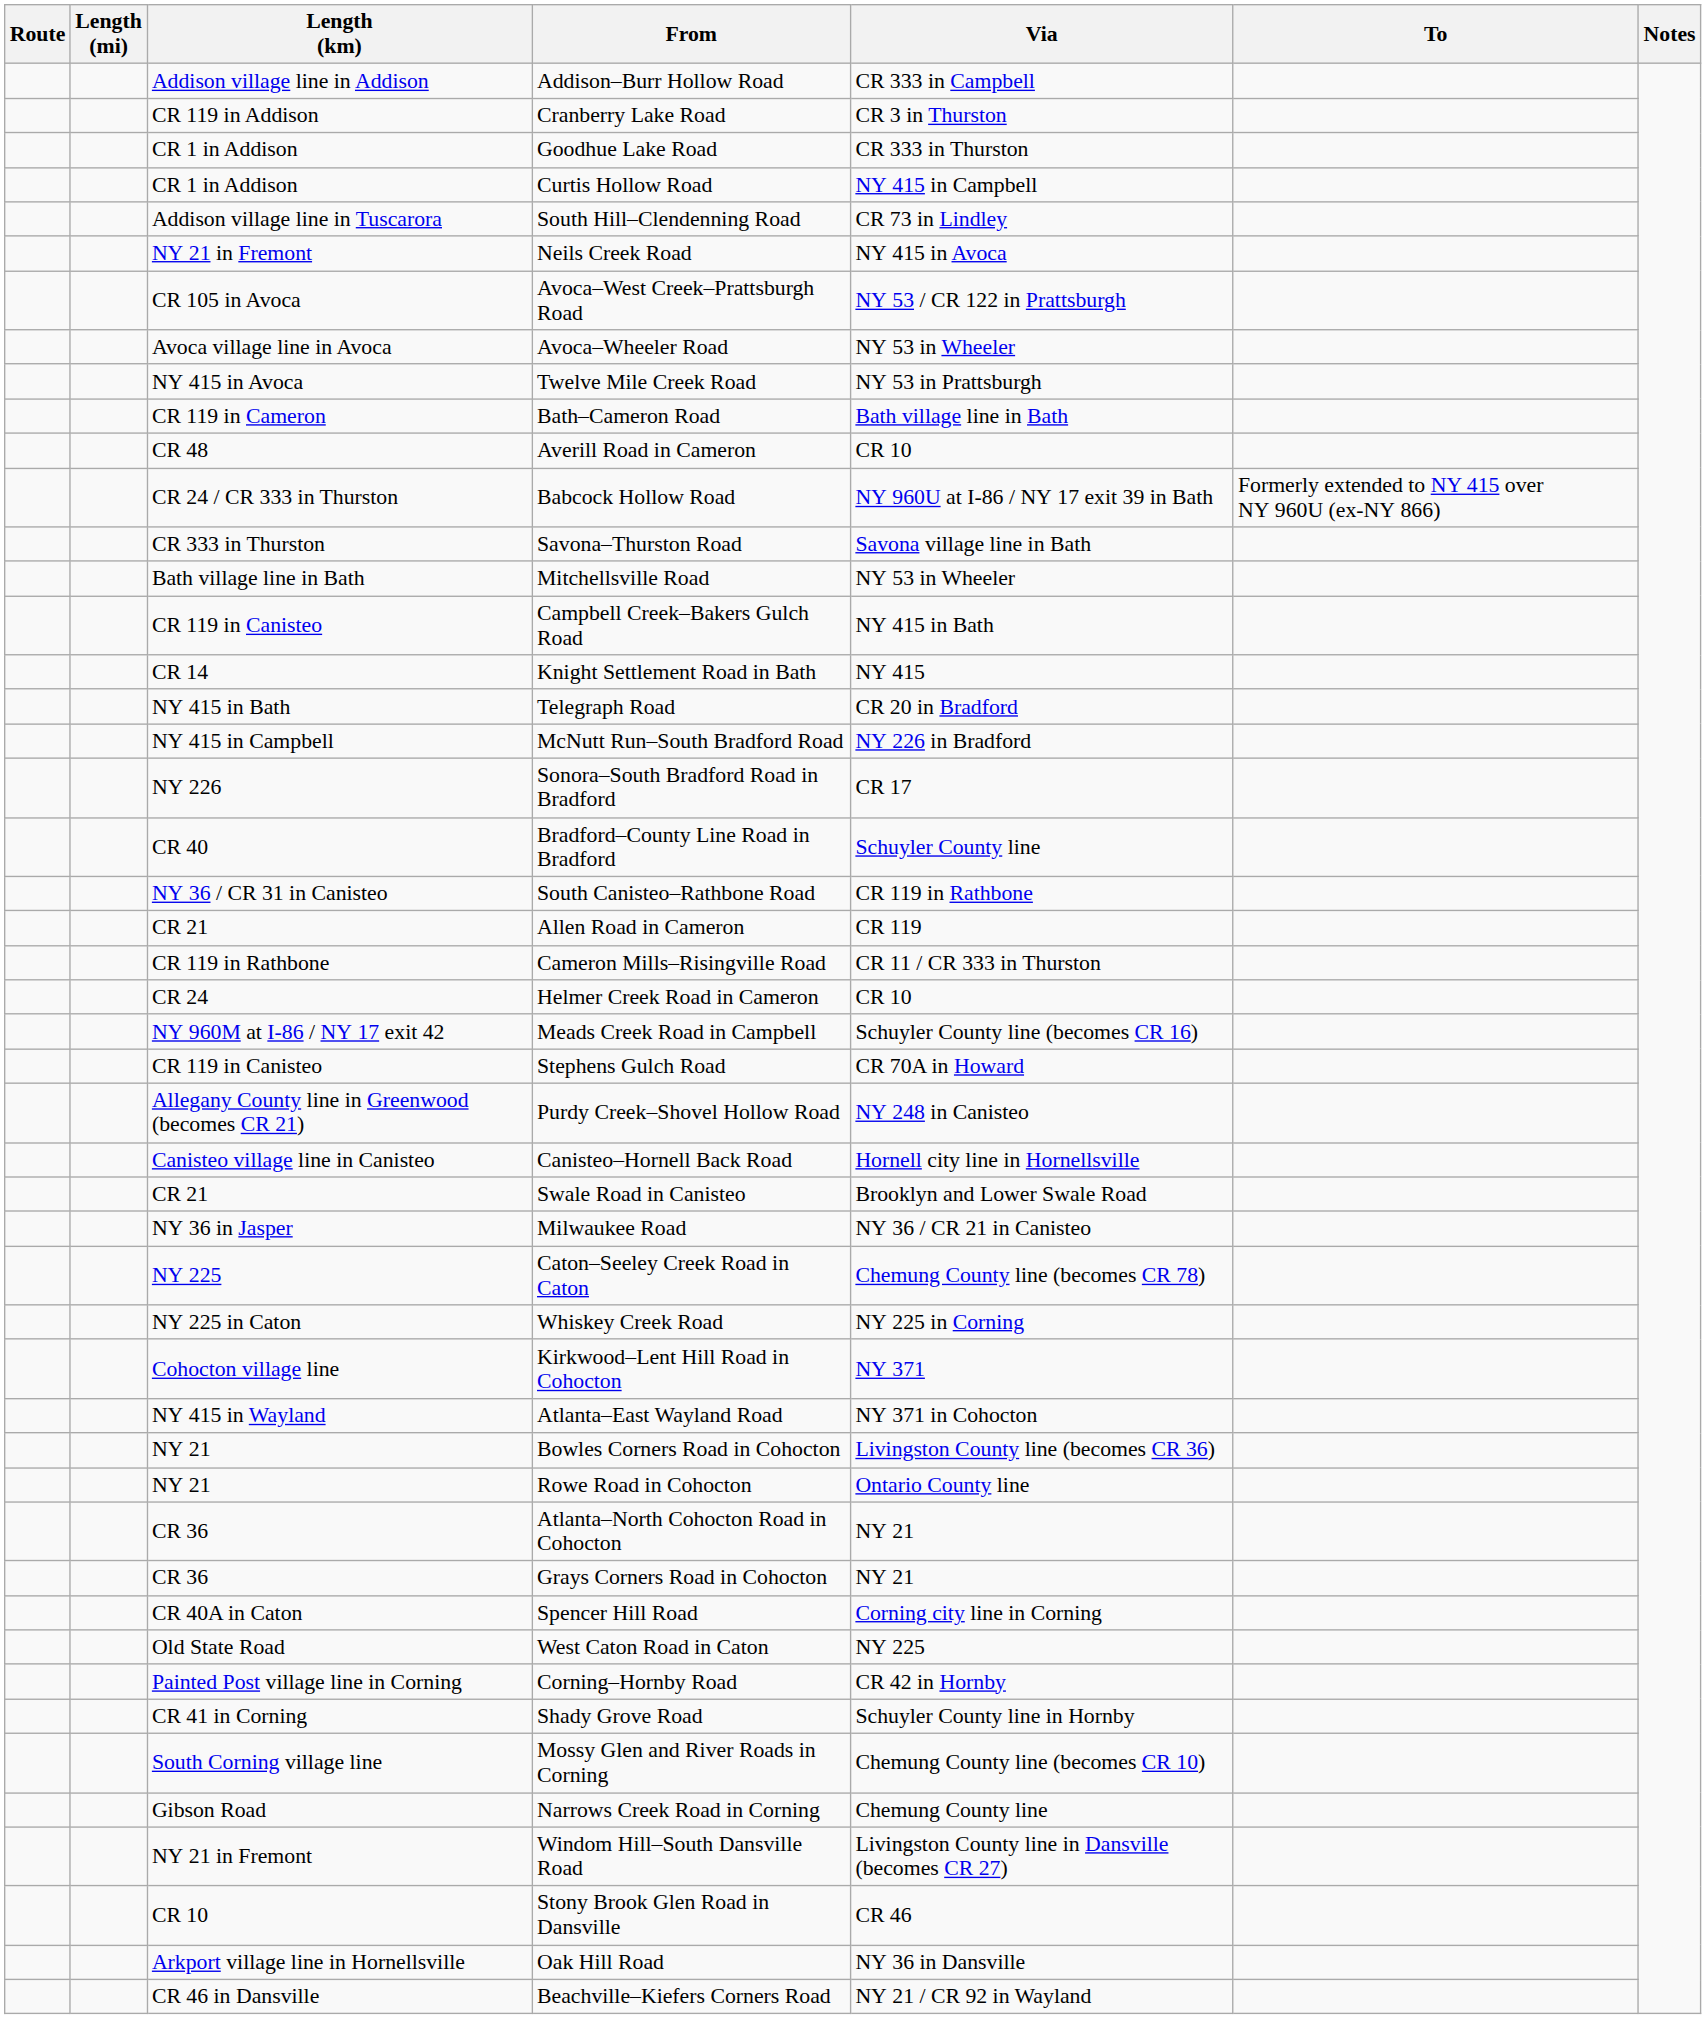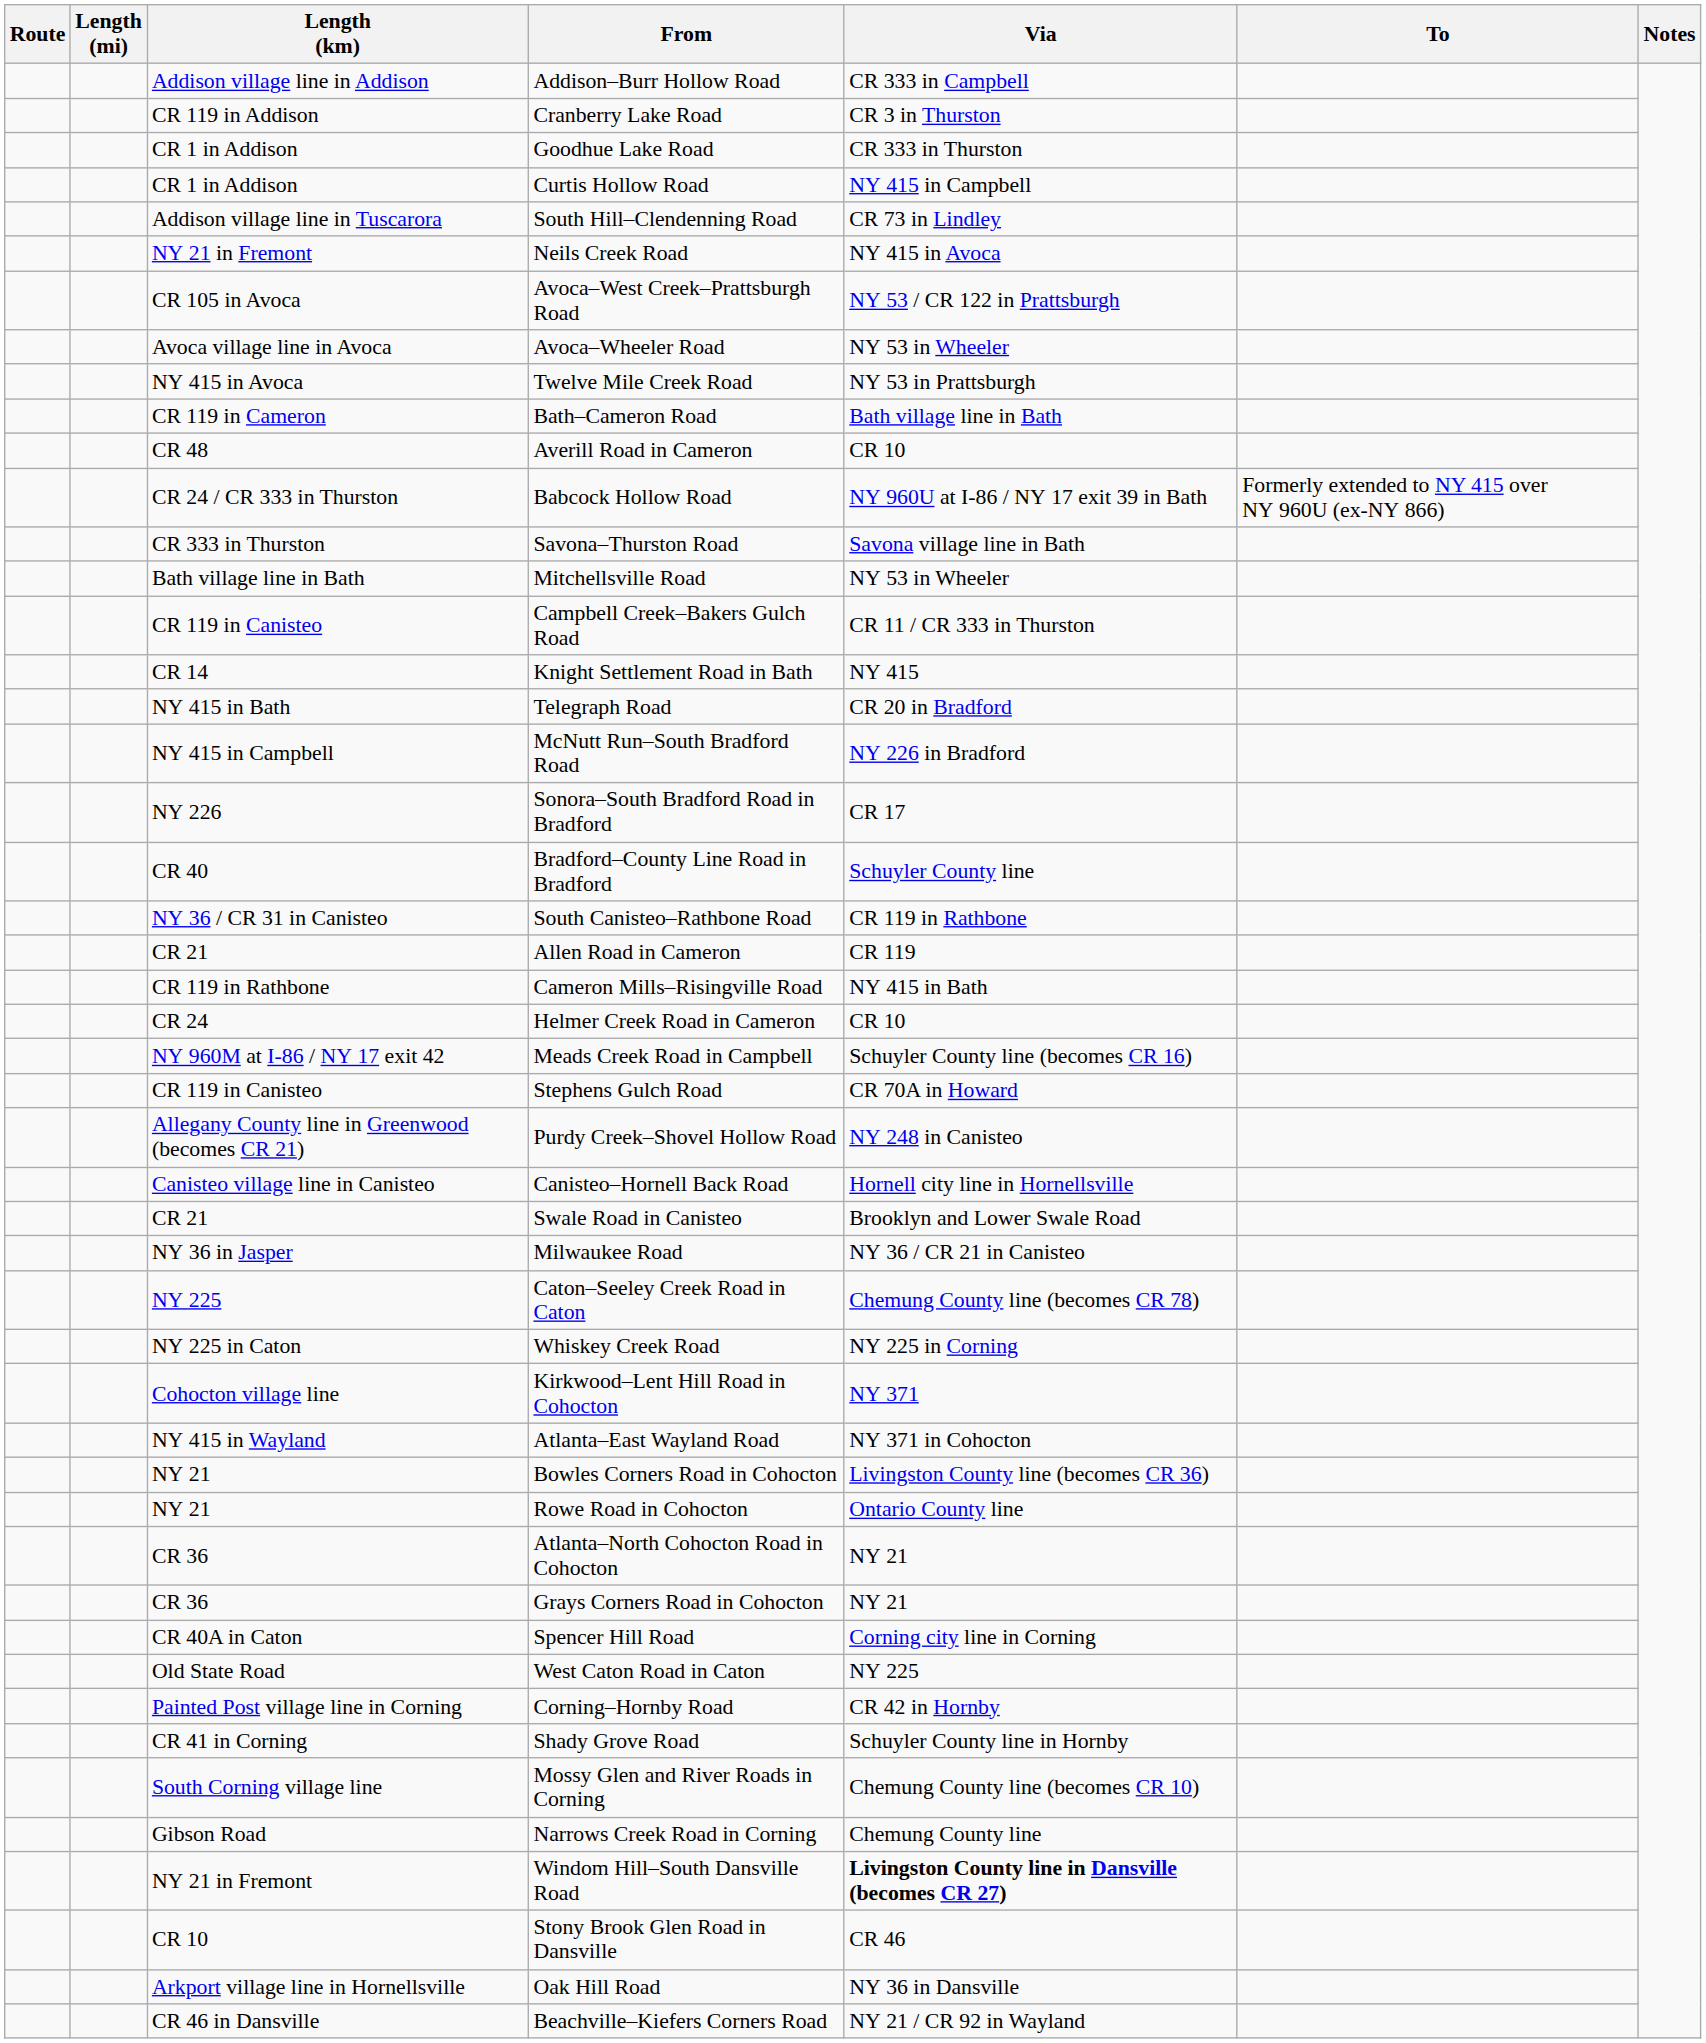 <table class="wikitable sortable">
 <tr>
 <th>Route</th>
 <th>Length<br>(mi)</th>
 <th>Length<br>(km)</th>
 <th class="unsortable">From</th>
 <th class="unsortable">Via</th>
 <th class="unsortable">To</th>
 <th class="unsortable">Notes</th>
 </tr>
 <tr>
 <td id="1"></td>
 <td></td>
 <td><a href='#'>Addison village</a> line in <a href='#'>Addison</a></td>
 <td>Addison–Burr Hollow Road</td>
 <td>CR 333 in <a href='#'>Campbell</a></td>
 <td></td>
 </tr>
 <tr>
 <td id="2"></td>
 <td></td>
 <td>CR 119 in Addison</td>
 <td>Cranberry Lake Road</td>
 <td>CR 3 in <a href='#'>Thurston</a></td>
 <td></td>
 </tr>
 <tr>
 <td id="3"></td>
 <td></td>
 <td>CR 1 in Addison</td>
 <td>Goodhue Lake Road</td>
 <td>CR 333 in Thurston</td>
 <td></td>
 </tr>
 <tr>
 <td id="4"></td>
 <td></td>
 <td>CR 1 in Addison</td>
 <td>Curtis Hollow Road</td>
 <td><a href='#'>NY&nbsp;415</a> in Campbell</td>
 <td></td>
 </tr>
 <tr>
 <td id="5"></td>
 <td></td>
 <td>Addison village line in <a href='#'>Tuscarora</a></td>
 <td>South Hill–Clendenning Road</td>
 <td>CR 73 in <a href='#'>Lindley</a></td>
 <td></td>
 </tr>
 <tr>
 <td id="6"></td>
 <td></td>
 <td><a href='#'>NY&nbsp;21</a> in <a href='#'>Fremont</a></td>
 <td>Neils Creek Road</td>
 <td>NY 415 in <a href='#'>Avoca</a></td>
 <td></td>
 </tr>
 <tr>
 <td id="7"></td>
 <td></td>
 <td>CR 105 in Avoca</td>
 <td>Avoca–West Creek–Prattsburgh Road</td>
 <td><a href='#'>NY&nbsp;53</a> / CR 122 in <a href='#'>Prattsburgh</a></td>
 <td></td>
 </tr>
 <tr>
 <td id="8"></td>
 <td></td>
 <td>Avoca village line in Avoca</td>
 <td>Avoca–Wheeler Road</td>
 <td>NY 53 in <a href='#'>Wheeler</a></td>
 <td></td>
 </tr>
 <tr>
 <td id="9"></td>
 <td></td>
 <td>NY 415 in Avoca</td>
 <td>Twelve Mile Creek Road</td>
 <td>NY 53 in Prattsburgh</td>
 <td></td>
 </tr>
 <tr>
 <td id="10"></td>
 <td></td>
 <td>CR 119 in <a href='#'>Cameron</a></td>
 <td>Bath–Cameron Road</td>
 <td><a href='#'>Bath village</a> line in <a href='#'>Bath</a></td>
 <td></td>
 </tr>
 <tr>
 <td id="10A"></td>
 <td></td>
 <td>CR 48</td>
 <td>Averill Road in Cameron</td>
 <td>CR 10</td>
 <td></td>
 </tr>
 <tr>
 <td id="11"></td>
 <td></td>
 <td>CR 24 / CR 333 in Thurston</td>
 <td>Babcock Hollow Road</td>
 <td><a href='#'>NY&nbsp;960U</a> at I-86 / NY 17 exit 39 in Bath</td>
 <td>Formerly extended to <a href='#'>NY 415</a> over NY 960U (ex-NY 866)</td>
 </tr>
 <tr>
 <td id="12"></td>
 <td></td>
 <td>CR 333 in Thurston</td>
 <td>Savona–Thurston Road</td>
 <td><a href='#'>Savona</a> village line in Bath</td>
 <td></td>
 </tr>
 <tr>
 <td id="13"></td>
 <td></td>
 <td>Bath village line in Bath</td>
 <td>Mitchellsville Road</td>
 <td>NY 53 in Wheeler</td>
 <td></td>
 </tr>
 <tr>
 <td id="14"></td>
 <td></td>
 <td>CR 119 in <a href='#'>Canisteo</a></td>
 <td>Campbell Creek–Bakers Gulch Road</td>
-<td>NY 415 in Bath</td>
+<td>CR 11 / CR 333 in Thurston</td>
 <td></td>
 </tr>
 <tr>
 <td id="15"></td>
 <td></td>
 <td>CR 14</td>
 <td>Knight Settlement Road in Bath</td>
 <td>NY 415</td>
 <td></td>
 </tr>
 <tr>
 <td id="16"></td>
 <td></td>
 <td>NY 415 in Bath</td>
 <td>Telegraph Road</td>
 <td>CR 20 in <a href='#'>Bradford</a></td>
 <td></td>
 </tr>
 <tr>
 <td id="17"></td>
 <td></td>
 <td>NY 415 in Campbell</td>
 <td>McNutt Run–South Bradford Road</td>
 <td><a href='#'>NY&nbsp;226</a> in Bradford</td>
 <td></td>
 </tr>
 <tr>
 <td id="18"></td>
 <td></td>
 <td>NY 226</td>
 <td>Sonora–South Bradford Road in Bradford</td>
 <td>CR 17</td>
 <td></td>
 </tr>
 <tr>
 <td id="20"></td>
 <td></td>
 <td>CR 40</td>
 <td>Bradford–County Line Road in Bradford</td>
 <td><a href='#'>Schuyler County</a> line</td>
 <td></td>
 </tr>
 <tr>
 <td id="21"></td>
 <td></td>
 <td><a href='#'>NY&nbsp;36</a> / CR 31 in Canisteo</td>
 <td>South Canisteo–Rathbone Road</td>
 <td>CR 119 in <a href='#'>Rathbone</a></td>
 <td></td>
 </tr>
 <tr>
 <td id="22"></td>
 <td></td>
 <td>CR 21</td>
 <td>Allen Road in Cameron</td>
 <td>CR 119</td>
 <td></td>
 </tr>
 <tr>
 <td id="24"></td>
 <td></td>
 <td>CR 119 in Rathbone</td>
 <td>Cameron Mills–Risingville Road</td>
-<td>CR 11 / CR 333 in Thurston</td>
+<td>NY 415 in Bath</td>
 <td></td>
 </tr>
 <tr>
 <td id="25"></td>
 <td></td>
 <td>CR 24</td>
 <td>Helmer Creek Road in Cameron</td>
 <td>CR 10</td>
 <td></td>
 </tr>
 <tr>
 <td id="26"></td>
 <td></td>
 <td><a href='#'>NY&nbsp;960M</a> at <a href='#'>I-86</a> / <a href='#'>NY&nbsp;17</a> exit 42</td>
 <td>Meads Creek Road in Campbell</td>
 <td>Schuyler County line (becomes <a href='#'>CR 16</a>)</td>
 <td></td>
 </tr>
 <tr>
 <td id="27"></td>
 <td></td>
 <td>CR 119 in Canisteo</td>
 <td>Stephens Gulch Road</td>
 <td>CR 70A in <a href='#'>Howard</a></td>
 <td></td>
 </tr>
 <tr>
 <td id="28"></td>
 <td></td>
 <td><a href='#'>Allegany County</a> line in <a href='#'>Greenwood</a> (becomes <a href='#'>CR 21</a>)</td>
 <td>Purdy Creek–Shovel Hollow Road</td>
 <td><a href='#'>NY&nbsp;248</a> in Canisteo</td>
 <td></td>
 </tr>
 <tr>
 <td id="29"></td>
 <td></td>
 <td><a href='#'>Canisteo village</a> line in Canisteo</td>
 <td>Canisteo–Hornell Back Road</td>
 <td><a href='#'>Hornell</a> city line in <a href='#'>Hornellsville</a></td>
 <td></td>
 </tr>
 <tr>
 <td id="30"></td>
 <td></td>
 <td>CR 21</td>
 <td>Swale Road in Canisteo</td>
 <td>Brooklyn and Lower Swale Road</td>
 <td></td>
 </tr>
 <tr>
 <td id="31"></td>
 <td></td>
 <td>NY 36 in <a href='#'>Jasper</a></td>
 <td>Milwaukee Road</td>
 <td>NY 36 / CR 21 in Canisteo</td>
 <td></td>
 </tr>
 <tr>
 <td id="32"></td>
 <td></td>
 <td><a href='#'>NY&nbsp;225</a></td>
 <td>Caton–Seeley Creek Road in <a href='#'>Caton</a></td>
 <td><a href='#'>Chemung County</a> line (becomes <a href='#'>CR 78</a>)</td>
 <td></td>
 </tr>
 <tr>
 <td id="34"></td>
 <td></td>
 <td>NY 225 in Caton</td>
 <td>Whiskey Creek Road</td>
 <td>NY 225 in <a href='#'>Corning</a></td>
 <td></td>
 </tr>
 <tr>
 <td id="35"></td>
 <td></td>
 <td><a href='#'>Cohocton village</a> line</td>
 <td>Kirkwood–Lent Hill Road in <a href='#'>Cohocton</a></td>
 <td><a href='#'>NY&nbsp;371</a></td>
 <td></td>
 </tr>
 <tr>
 <td id="36"></td>
 <td></td>
 <td>NY 415 in <a href='#'>Wayland</a></td>
 <td>Atlanta–East Wayland Road</td>
 <td>NY 371 in Cohocton</td>
 <td></td>
 </tr>
 <tr>
 <td id="37"></td>
 <td></td>
 <td>NY 21</td>
 <td>Bowles Corners Road in Cohocton</td>
 <td><a href='#'>Livingston County</a> line (becomes <a href='#'>CR 36</a>)</td>
 <td></td>
 </tr>
 <tr>
 <td id="38"></td>
 <td></td>
 <td>NY 21</td>
 <td>Rowe Road in Cohocton</td>
 <td><a href='#'>Ontario County</a> line</td>
 <td></td>
 </tr>
 <tr>
 <td id="39"></td>
 <td></td>
 <td>CR 36</td>
 <td>Atlanta–North Cohocton Road in Cohocton</td>
 <td>NY 21</td>
 <td></td>
 </tr>
 <tr>
 <td id="39A"></td>
 <td></td>
 <td>CR 36</td>
 <td>Grays Corners Road in Cohocton</td>
 <td>NY 21</td>
 <td></td>
 </tr>
 <tr>
 <td id="40"></td>
 <td></td>
 <td>CR 40A in Caton</td>
 <td>Spencer Hill Road</td>
 <td><a href='#'>Corning city</a> line in Corning</td>
 <td></td>
 </tr>
 <tr>
 <td id="40A"></td>
 <td></td>
 <td>Old State Road</td>
 <td>West Caton Road in Caton</td>
 <td>NY 225</td>
 <td></td>
 </tr>
 <tr>
 <td id="41"></td>
 <td></td>
 <td><a href='#'>Painted Post</a> village line in Corning</td>
 <td>Corning–Hornby Road</td>
 <td>CR 42 in <a href='#'>Hornby</a></td>
 <td></td>
 </tr>
 <tr>
 <td id="42"></td>
 <td></td>
 <td>CR 41 in Corning</td>
 <td>Shady Grove Road</td>
 <td>Schuyler County line in Hornby</td>
 <td></td>
 </tr>
 <tr>
 <td id="44"></td>
 <td></td>
 <td><a href='#'>South Corning</a> village line</td>
 <td>Mossy Glen and River Roads in Corning</td>
 <td>Chemung County line (becomes <a href='#'>CR 10</a>)</td>
 <td></td>
 </tr>
 <tr>
 <td id="45"></td>
 <td></td>
 <td>Gibson Road</td>
 <td>Narrows Creek Road in Corning</td>
 <td>Chemung County line</td>
 <td></td>
 </tr>
 <tr>
 <td id="46"></td>
 <td></td>
 <td>NY 21 in Fremont</td>
 <td>Windom Hill–South Dansville Road</td>
-<td>Livingston County line in <a href='#'>Dansville</a> (becomes <a href='#'>CR 27</a>)</td>
+<td><strong>Livingston County line in <a href='#'>Dansville</a> (becomes <a href='#'>CR 27</a>)</strong></td>
 <td></td>
 </tr>
 <tr>
 <td id="47"></td>
 <td></td>
 <td>CR 10</td>
 <td>Stony Brook Glen Road in Dansville</td>
 <td>CR 46</td>
 <td></td>
 </tr>
 <tr>
 <td id="48"></td>
 <td></td>
 <td><a href='#'>Arkport</a> village line in Hornellsville</td>
 <td>Oak Hill Road</td>
 <td>NY 36 in Dansville</td>
 <td></td>
 </tr>
 <tr>
 <td id="50"></td>
 <td></td>
 <td>CR 46 in Dansville</td>
 <td>Beachville–Kiefers Corners Road</td>
 <td>NY 21 / CR 92 in Wayland</td>
 <td></td>
 </tr>
 </table>
